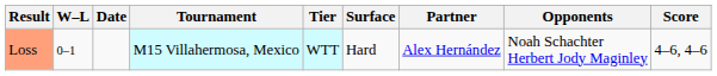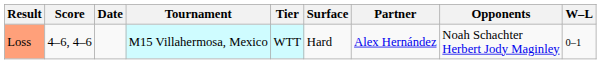 <table class="wikitable">
 <tr>
 <th>Result</th>
-<th class="unsortable">W–L</th>
+<th class="unsortable">Score</th>
 <th>Date</th>
 <th>Tournament</th>
 <th>Tier</th>
 <th>Surface</th>
 <th>Partner</th>
 <th>Opponents</th>
-<th class="unsortable">Score</th>
+<th class="unsortable">W–L</th>
 </tr>
 <tr>
 <td bgcolor=FFA07A>Loss</td>
-<td><small>0–1</small></td>
+<td>4–6, 4–6</td>
 <td></td>
 <td style="background:#cffcff;">M15 Villahermosa, Mexico</td>
 <td style="background:#cffcff;">WTT</td>
 <td>Hard</td>
 <td> <a href='#'>Alex Hernández</a></td>
 <td> Noah Schachter<br> <a href='#'>Herbert Jody Maginley</a></td>
-<td>4–6, 4–6</td>
+<td><small>0–1</small></td>
 </tr>
 </table>
